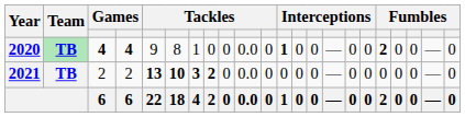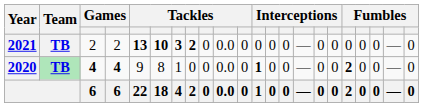 <table class="wikitable" style="text-align: center;">
 <tr>
 <th rowspan="2">Year</th>
 <th rowspan="2">Team</th>
 <th colspan="2">Games</th>
 <th colspan="7">Tackles</th>
 <th colspan="6">Interceptions</th>
 <th colspan="5">Fumbles</th>
 </tr>
 <tr>
 <th></th>
 <th></th>
 <th></th>
 <th></th>
 <th></th>
 <th></th>
 <th></th>
 <th></th>
 <th></th>
 <th></th>
 <th></th>
 <th></th>
 <th></th>
 <th></th>
 <th></th>
 <th></th>
 <th></th>
 <th></th>
 <th></th>
 <th></th>
 </tr>
 <tr>
+<th><a href='#'>2021</a></th>
+<th><a href='#'>TB</a></th>
+<td>2</td>
+<td>2</td>
+<td><strong>13</strong></td>
+<td><strong>10</strong></td>
+<td><strong>3</strong></td>
+<td><strong>2</strong></td>
+<td>0</td>
+<td>0.0</td>
+<td>0</td>
+<td>0</td>
+<td>0</td>
+<td>0</td>
+<td>—</td>
+<td>0</td>
+<td>0</td>
+<td>0</td>
+<td>0</td>
+<td>0</td>
+<td>—</td>
+<td>0</td>
+</tr>
+<tr>
 <th><a href='#'>2020</a></th>
 <th style="background:#afe6ba;"><a href='#'>TB</a></th>
 <td><strong>4</strong></td>
 <td><strong>4</strong></td>
 <td>9</td>
 <td>8</td>
 <td>1</td>
 <td>0</td>
 <td>0</td>
 <td>0.0</td>
 <td>0</td>
 <td><strong>1</strong></td>
 <td>0</td>
 <td>0</td>
 <td>—</td>
 <td>0</td>
 <td>0</td>
 <td><strong>2</strong></td>
-<td>0</td>
-<td>0</td>
-<td>—</td>
-<td>0</td>
-</tr>
-<tr>
-<th><a href='#'>2021</a></th>
-<th><a href='#'>TB</a></th>
-<td>2</td>
-<td>2</td>
-<td><strong>13</strong></td>
-<td><strong>10</strong></td>
-<td><strong>3</strong></td>
-<td><strong>2</strong></td>
-<td>0</td>
-<td>0.0</td>
-<td>0</td>
-<td>0</td>
-<td>0</td>
-<td>0</td>
-<td>—</td>
-<td>0</td>
-<td>0</td>
-<td>0</td>
 <td>0</td>
 <td>0</td>
 <td>—</td>
 <td>0</td>
 </tr>
 <tr>
 <th colspan="2"></th>
 <th>6</th>
 <th>6</th>
 <th>22</th>
 <th>18</th>
 <th>4</th>
 <th>2</th>
 <th>0</th>
 <th>0.0</th>
 <th>0</th>
 <th>1</th>
 <th>0</th>
 <th>0</th>
 <th>—</th>
 <th>0</th>
 <th>0</th>
 <th>2</th>
 <th>0</th>
 <th>0</th>
 <th>—</th>
 <th>0</th>
 </tr>
 </table>
